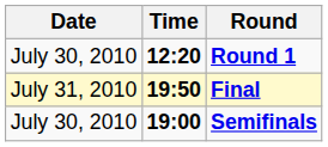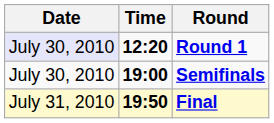 <table class="wikitable">
 <tr>
 <th>Date</th>
 <th>Time</th>
 <th>Round</th>
 </tr>
 <tr>
-<td>July 30, 2010</td>
+<td style="background: lavender;">July 30, 2010</td>
 <td><strong>12:20</strong></td>
 <td><strong><a href='#'>Round 1</a></strong></td>
+</tr>
+<tr>
+<td>July 30, 2010</td>
+<td><strong>19:00</strong></td>
+<td><strong><a href='#'>Semifinals</a></strong></td>
 </tr>
 <tr style=background:lemonchiffon>
 <td>July 31, 2010</td>
 <td><strong>19:50</strong></td>
 <td><strong><a href='#'>Final</a></strong></td>
 </tr>
-<tr>
-<td>July 30, 2010</td>
-<td><strong>19:00</strong></td>
-<td><strong><a href='#'>Semifinals</a></strong></td>
-</tr>
 </table>
